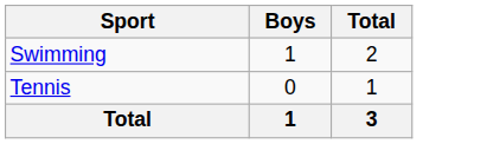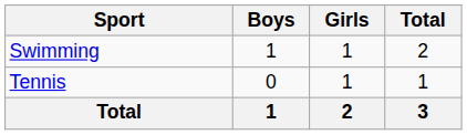 <table class="wikitable sortable" style="text-align:center;">
 <tr>
 <th width=180>Sport</th>
 <th width=55>Boys</th>
+<th width=55>Girls</th>
 <th width=55>Total</th>
 </tr>
 <tr>
 <td align=left><a href='#'>Swimming</a></td>
+<td>1</td>
 <td>1</td>
 <td>2</td>
 </tr>
 <tr>
 <td align=left><a href='#'>Tennis</a></td>
 <td>0</td>
 <td>1</td>
+<td>1</td>
 </tr>
 <tr class="sortbottom">
 <th>Total</th>
 <th>1</th>
+<th>2</th>
 <th>3</th>
 </tr>
 </table>
